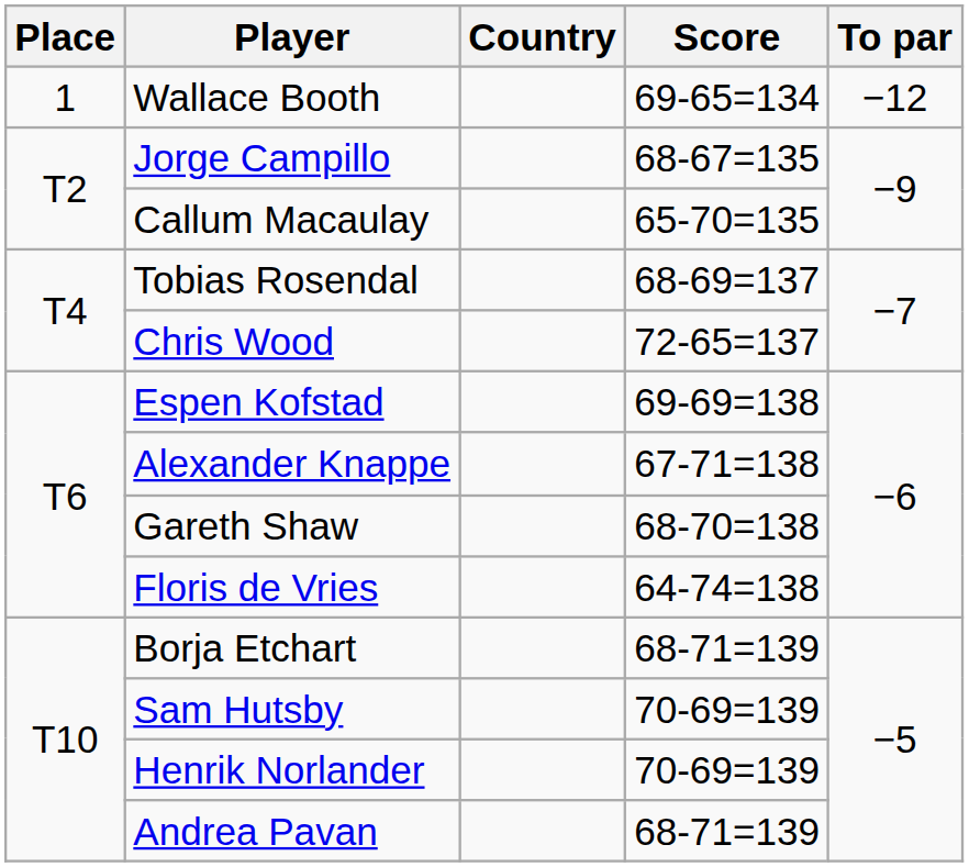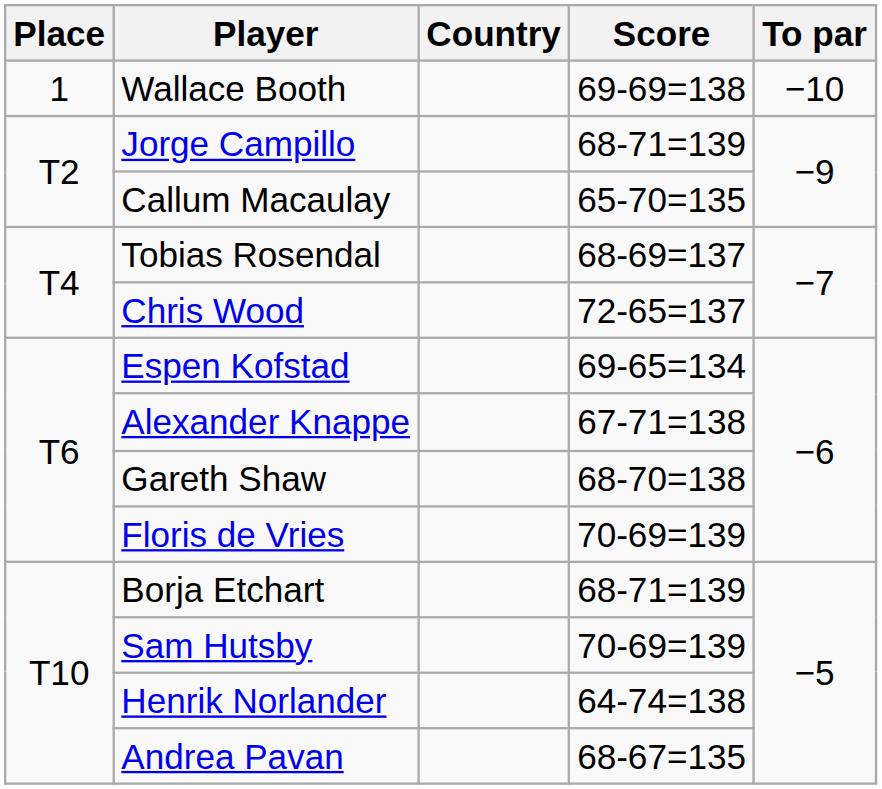 <table class="wikitable" style="font-size:95%;">
 <tr>
 <th>Place</th>
 <th>Player</th>
 <th>Country</th>
 <th>Score</th>
 <th>To par</th>
 </tr>
 <tr>
 <td align=center>1</td>
 <td>Wallace Booth</td>
 <td></td>
-<td align="center">69-65=134</td>
-<td align="center">−12</td>
+<td align="center">69-69=138</td>
+<td align="center">−10</td>
 </tr>
 <tr>
 <td rowspan="2" align="center">T2</td>
 <td><a href='#'>Jorge Campillo</a></td>
 <td></td>
-<td align="center">68-67=135</td>
+<td align=center>68-71=139</td>
 <td rowspan="2" align="center">−9</td>
 </tr>
 <tr>
 <td>Callum Macaulay</td>
 <td></td>
 <td>65-70=135</td>
 </tr>
 <tr>
 <td rowspan="2" align="center">T4</td>
 <td>Tobias Rosendal</td>
 <td></td>
 <td align="center">68-69=137</td>
 <td rowspan="2" align="center">−7</td>
 </tr>
 <tr>
 <td><a href='#'>Chris Wood</a></td>
 <td></td>
 <td>72-65=137</td>
 </tr>
 <tr>
 <td rowspan="4" align="center">T6</td>
 <td><a href='#'>Espen Kofstad</a></td>
 <td></td>
-<td align="center">69-69=138</td>
+<td align="center">69-65=134</td>
 <td rowspan="4" align="center">−6</td>
 </tr>
 <tr>
 <td><a href='#'>Alexander Knappe</a></td>
 <td></td>
 <td>67-71=138</td>
 </tr>
 <tr>
 <td>Gareth Shaw</td>
 <td></td>
 <td align="center">68-70=138</td>
 </tr>
 <tr>
 <td><a href='#'>Floris de Vries</a></td>
 <td></td>
-<td align="center">64-74=138</td>
+<td align=center>70-69=139</td>
 </tr>
 <tr>
 <td rowspan="4" align=center>T10</td>
 <td>Borja Etchart</td>
 <td></td>
 <td align=center>68-71=139</td>
 <td rowspan="4" align=center>−5</td>
 </tr>
 <tr>
 <td><a href='#'>Sam Hutsby</a></td>
 <td></td>
 <td align=center>70-69=139</td>
 </tr>
 <tr>
 <td><a href='#'>Henrik Norlander</a></td>
 <td></td>
-<td align=center>70-69=139</td>
+<td align="center">64-74=138</td>
 </tr>
 <tr>
 <td><a href='#'>Andrea Pavan</a></td>
 <td></td>
-<td align=center>68-71=139</td>
+<td align="center">68-67=135</td>
 </tr>
 </table>
